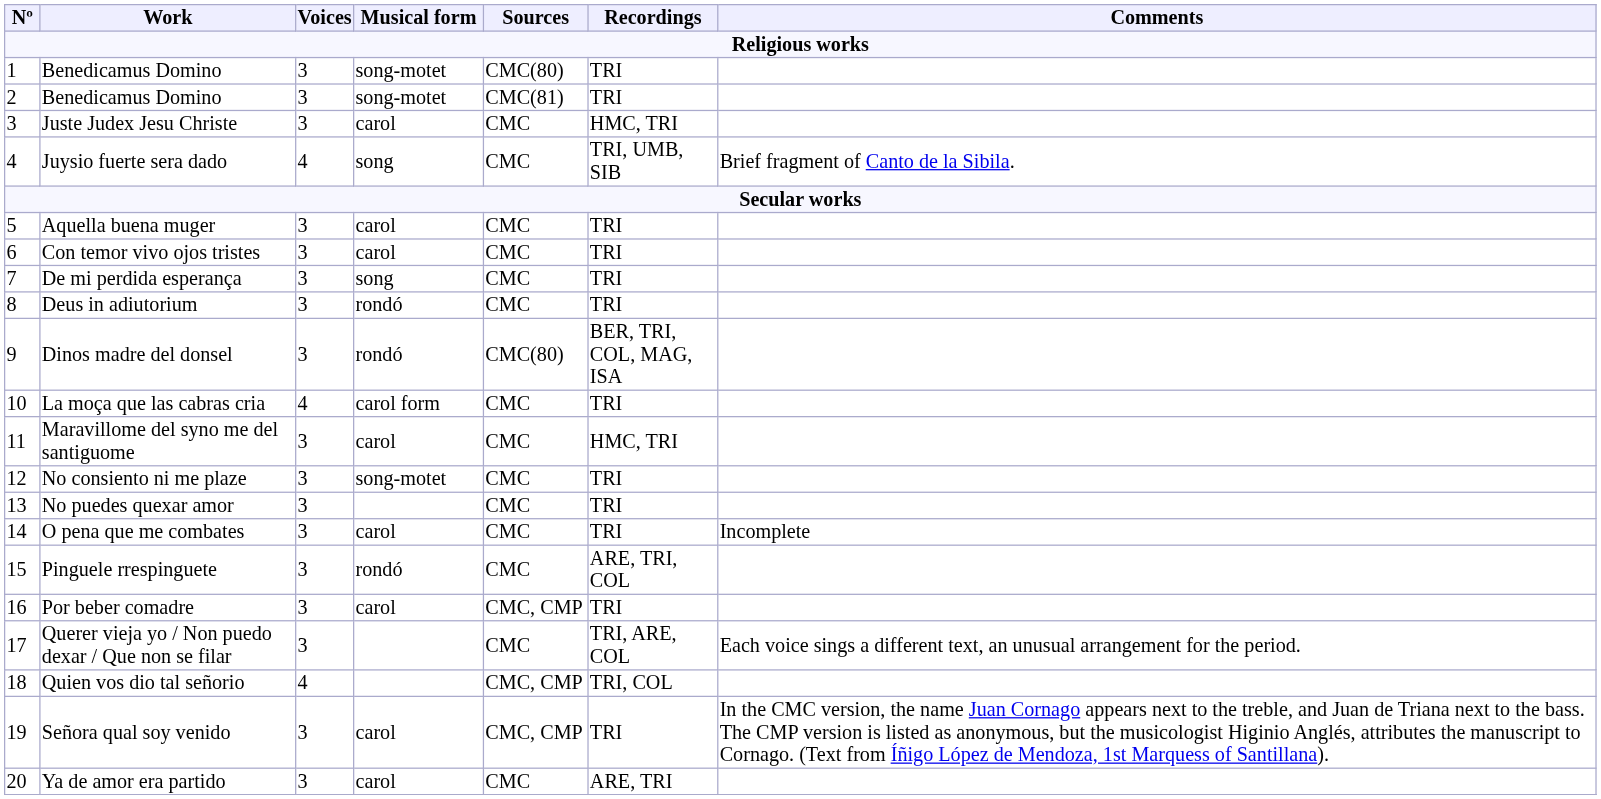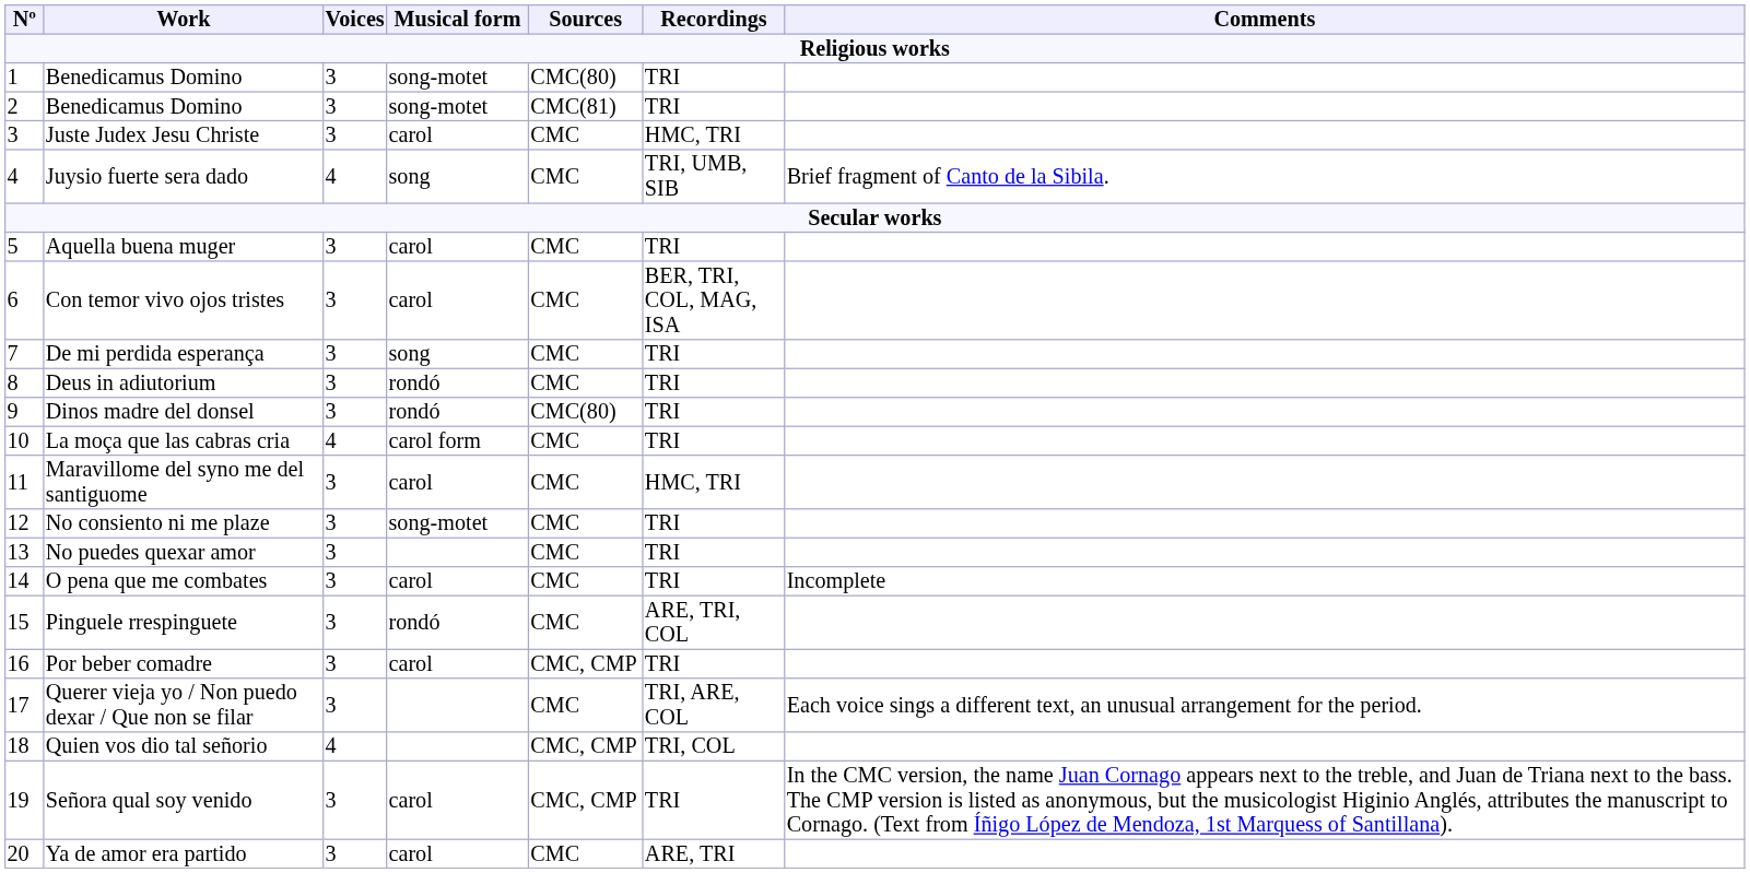 <table style="border:1px solid #AAAACC;" rules="all" cellspacing="0">
 <tr style="background:#EEEEFF">
 <th style="width:25px">Nº</th>
 <th style="width:200px">Work</th>
 <th style="width:30px">Voices</th>
 <th style="width:100px">Musical form</th>
 <th style="width:80px">Sources</th>
 <th style="width:100px">Recordings</th>
 <th style="background:#EEEEFF">Comments</th>
 </tr>
 <tr>
 <th colspan = 7; style="background:#F7F7FF;">Religious works</th>
 </tr>
 <tr>
 <td>1</td>
 <td>Benedicamus Domino</td>
 <td>3</td>
 <td>song-motet</td>
 <td>CMC(80)</td>
 <td>TRI</td>
 <td></td>
 </tr>
 <tr>
 <td>2</td>
 <td>Benedicamus Domino</td>
 <td>3</td>
 <td>song-motet</td>
 <td>CMC(81)</td>
 <td>TRI</td>
 <td></td>
 </tr>
 <tr>
 <td>3</td>
 <td>Juste Judex Jesu Christe</td>
 <td>3</td>
 <td>carol</td>
 <td>CMC</td>
 <td>HMC, TRI</td>
 <td></td>
 </tr>
 <tr>
 <td>4</td>
 <td>Juysio fuerte sera dado</td>
 <td>4</td>
 <td>song</td>
 <td>CMC</td>
 <td>TRI, UMB, SIB</td>
 <td>Brief fragment of <a href='#'>Canto de la Sibila</a>.</td>
 </tr>
 <tr>
 <th colspan = 7; style="background:#F7F7FF;">Secular works</th>
 </tr>
 <tr>
 <td>5</td>
 <td>Aquella buena muger</td>
 <td>3</td>
 <td>carol</td>
 <td>CMC</td>
 <td>TRI</td>
 <td></td>
 </tr>
 <tr>
 <td>6</td>
 <td>Con temor vivo ojos tristes</td>
 <td>3</td>
 <td>carol</td>
 <td>CMC</td>
-<td>TRI</td>
+<td>BER, TRI, COL, MAG, ISA</td>
 <td></td>
 </tr>
 <tr>
 <td>7</td>
 <td>De mi perdida esperança</td>
 <td>3</td>
 <td>song</td>
 <td>CMC</td>
 <td>TRI</td>
 <td></td>
 </tr>
 <tr>
 <td>8</td>
 <td>Deus in adiutorium</td>
 <td>3</td>
 <td>rondó</td>
 <td>CMC</td>
 <td>TRI</td>
 <td></td>
 </tr>
 <tr>
 <td>9</td>
 <td>Dinos madre del donsel</td>
 <td>3</td>
 <td>rondó</td>
 <td>CMC(80)</td>
-<td>BER, TRI, COL, MAG, ISA</td>
+<td>TRI</td>
 <td></td>
 </tr>
 <tr>
 <td>10</td>
 <td>La moça que las cabras cria</td>
 <td>4</td>
 <td>carol form</td>
 <td>CMC</td>
 <td>TRI</td>
 <td></td>
 </tr>
 <tr>
 <td>11</td>
 <td>Maravillome del syno me del santiguome</td>
 <td>3</td>
 <td>carol</td>
 <td>CMC</td>
 <td>HMC, TRI</td>
 <td></td>
 </tr>
 <tr>
 <td>12</td>
 <td>No consiento ni me plaze</td>
 <td>3</td>
 <td>song-motet</td>
 <td>CMC</td>
 <td>TRI</td>
 <td></td>
 </tr>
 <tr>
 <td>13</td>
 <td>No puedes quexar amor</td>
 <td>3</td>
 <td></td>
 <td>CMC</td>
 <td>TRI</td>
 <td></td>
 </tr>
 <tr>
 <td>14</td>
 <td>O pena que me combates</td>
 <td>3</td>
 <td>carol</td>
 <td>CMC</td>
 <td>TRI</td>
 <td>Incomplete</td>
 </tr>
 <tr>
 <td>15</td>
 <td>Pinguele rrespinguete</td>
 <td>3</td>
 <td>rondó</td>
 <td>CMC</td>
 <td>ARE, TRI, COL</td>
 <td></td>
 </tr>
 <tr>
 <td>16</td>
 <td>Por beber comadre</td>
 <td>3</td>
 <td>carol</td>
 <td>CMC, CMP</td>
 <td>TRI</td>
 <td></td>
 </tr>
 <tr>
 <td>17</td>
 <td>Querer vieja yo / Non puedo dexar / Que non se filar</td>
 <td>3</td>
 <td></td>
 <td>CMC</td>
 <td>TRI, ARE, COL</td>
 <td>Each voice sings a different text, an unusual arrangement for the period.</td>
 </tr>
 <tr>
 <td>18</td>
 <td>Quien vos dio tal señorio</td>
 <td>4</td>
 <td></td>
 <td>CMC, CMP</td>
 <td>TRI, COL</td>
 <td></td>
 </tr>
 <tr>
 <td>19</td>
 <td>Señora qual soy venido</td>
 <td>3</td>
 <td>carol</td>
 <td>CMC, CMP</td>
 <td>TRI</td>
 <td>In the CMC version, the name <a href='#'>Juan Cornago</a> appears next to the treble, and Juan de Triana next to the bass. The CMP version is listed as anonymous, but the musicologist Higinio Anglés, attributes the manuscript to Cornago. (Text from <a href='#'>Íñigo López de Mendoza, 1st Marquess of Santillana</a>).</td>
 </tr>
 <tr>
 <td>20</td>
 <td>Ya de amor era partido</td>
 <td>3</td>
 <td>carol</td>
 <td>CMC</td>
 <td>ARE, TRI</td>
 <td></td>
 </tr>
 <tr>
 </tr>
 </table>
